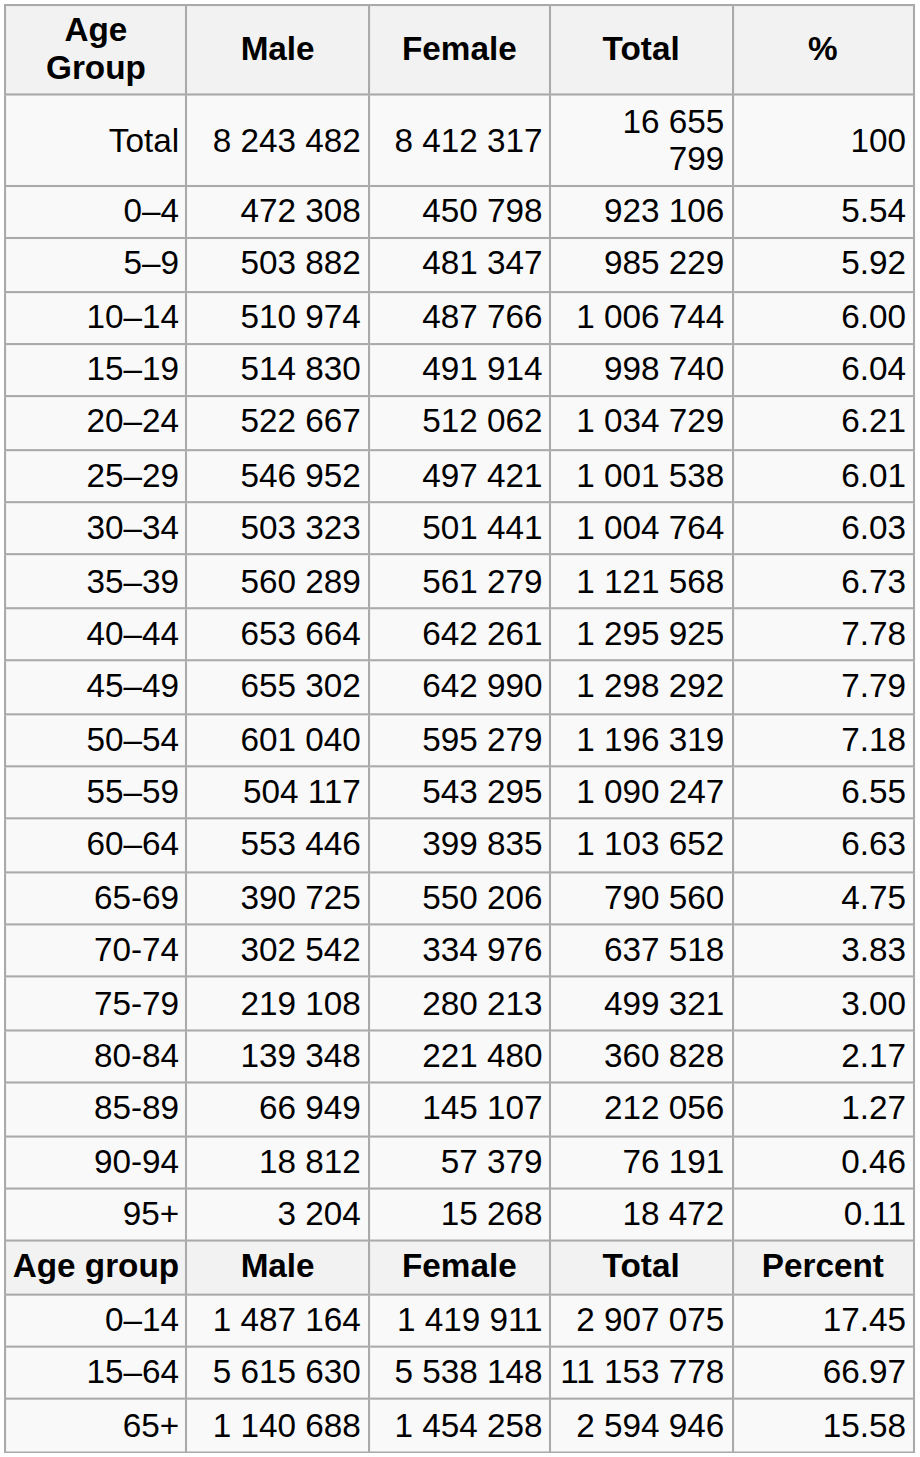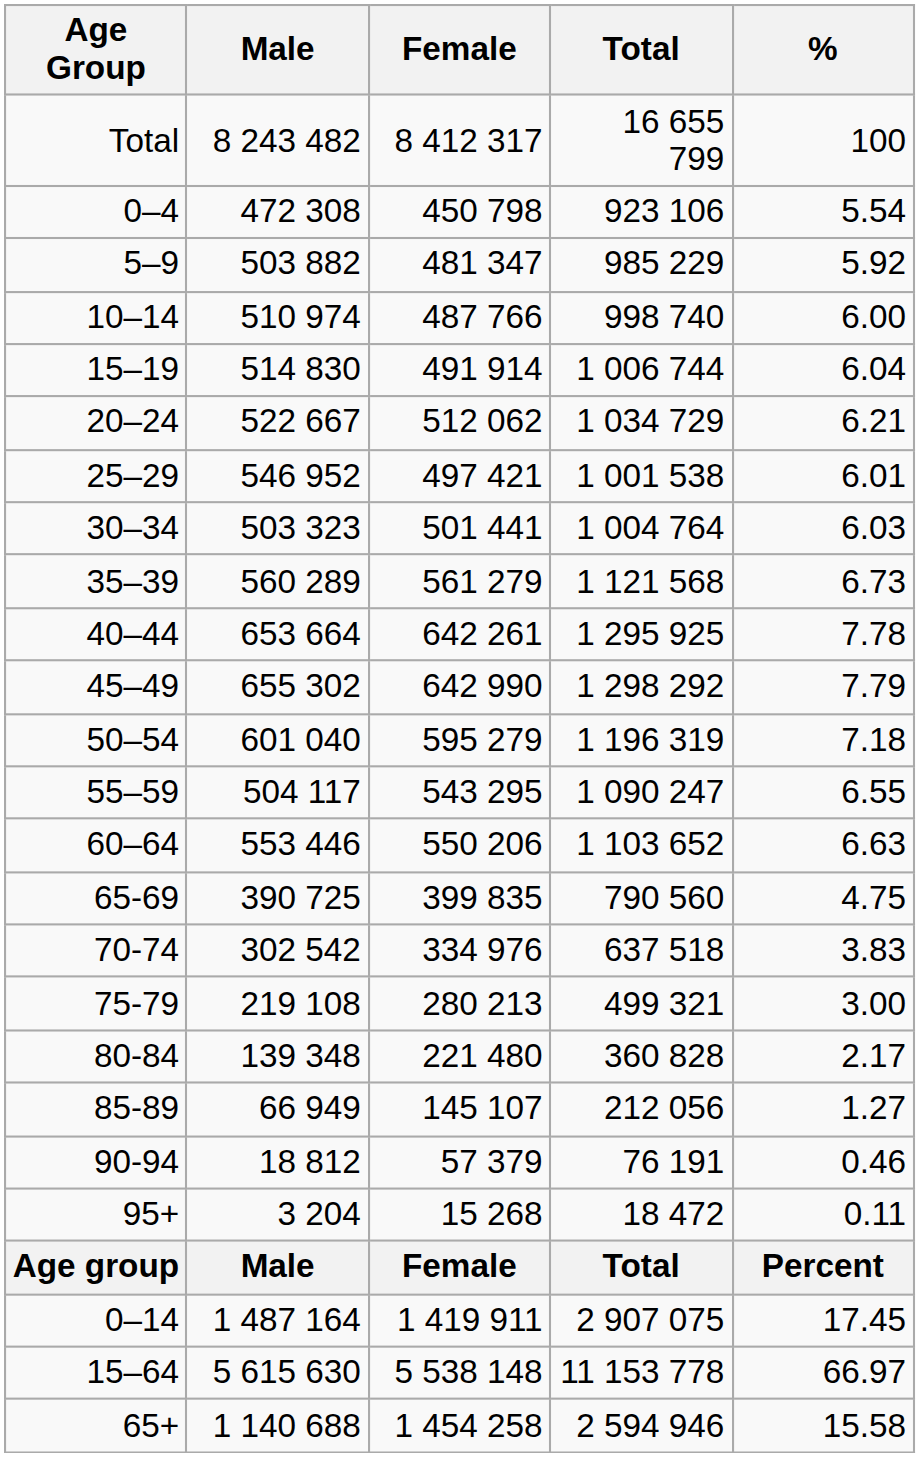 <table class="wikitable">
 <tr>
 <th width="80pt">Age Group</th>
 <th width="80pt">Male</th>
 <th width="80pt">Female</th>
 <th width="80pt">Total</th>
 <th width="80pt">%</th>
 </tr>
 <tr>
 <td align="right">Total</td>
 <td align="right">8 243 482</td>
 <td align="right">8 412 317</td>
 <td align="right">16 655 799</td>
 <td align="right">100</td>
 </tr>
 <tr>
 <td align="right">0–4</td>
 <td align="right">472 308</td>
 <td align="right">450 798</td>
 <td align="right">923 106</td>
 <td align="right">5.54</td>
 </tr>
 <tr>
 <td align="right">5–9</td>
 <td align="right">503 882</td>
 <td align="right">481 347</td>
 <td align="right">985 229</td>
 <td align="right">5.92</td>
 </tr>
 <tr>
 <td align="right">10–14</td>
 <td align="right">510 974</td>
 <td align="right">487 766</td>
-<td align="right">1 006 744</td>
+<td align="right">998 740</td>
 <td align="right">6.00</td>
 </tr>
 <tr>
 <td align="right">15–19</td>
 <td align="right">514 830</td>
 <td align="right">491 914</td>
-<td align="right">998 740</td>
+<td align="right">1 006 744</td>
 <td align="right">6.04</td>
 </tr>
 <tr>
 <td align="right">20–24</td>
 <td align="right">522 667</td>
 <td align="right">512 062</td>
 <td align="right">1 034 729</td>
 <td align="right">6.21</td>
 </tr>
 <tr>
 <td align="right">25–29</td>
 <td align="right">546 952</td>
 <td align="right">497 421</td>
 <td align="right">1 001 538</td>
 <td align="right">6.01</td>
 </tr>
 <tr>
 <td align="right">30–34</td>
 <td align="right">503 323</td>
 <td align="right">501 441</td>
 <td align="right">1 004 764</td>
 <td align="right">6.03</td>
 </tr>
 <tr>
 <td align="right">35–39</td>
 <td align="right">560 289</td>
 <td align="right">561 279</td>
 <td align="right">1 121 568</td>
 <td align="right">6.73</td>
 </tr>
 <tr>
 <td align="right">40–44</td>
 <td align="right">653 664</td>
 <td align="right">642 261</td>
 <td align="right">1 295 925</td>
 <td align="right">7.78</td>
 </tr>
 <tr>
 <td align="right">45–49</td>
 <td align="right">655 302</td>
 <td align="right">642 990</td>
 <td align="right">1 298 292</td>
 <td align="right">7.79</td>
 </tr>
 <tr>
 <td align="right">50–54</td>
 <td align="right">601 040</td>
 <td align="right">595 279</td>
 <td align="right">1 196 319</td>
 <td align="right">7.18</td>
 </tr>
 <tr>
 <td align="right">55–59</td>
 <td align="right">504 117</td>
 <td align="right">543 295</td>
 <td align="right">1 090 247</td>
 <td align="right">6.55</td>
 </tr>
 <tr>
 <td align="right">60–64</td>
 <td align="right">553 446</td>
-<td align="right">399 835</td>
+<td align="right">550 206</td>
 <td align="right">1 103 652</td>
 <td align="right">6.63</td>
 </tr>
 <tr>
 <td align="right">65-69</td>
 <td align="right">390 725</td>
-<td align="right">550 206</td>
+<td align="right">399 835</td>
 <td align="right">790 560</td>
 <td align="right">4.75</td>
 </tr>
 <tr>
 <td align="right">70-74</td>
 <td align="right">302 542</td>
 <td align="right">334 976</td>
 <td align="right">637 518</td>
 <td align="right">3.83</td>
 </tr>
 <tr>
 <td align="right">75-79</td>
 <td align="right">219 108</td>
 <td align="right">280 213</td>
 <td align="right">499 321</td>
 <td align="right">3.00</td>
 </tr>
 <tr>
 <td align="right">80-84</td>
 <td align="right">139 348</td>
 <td align="right">221 480</td>
 <td align="right">360 828</td>
 <td align="right">2.17</td>
 </tr>
 <tr>
 <td align="right">85-89</td>
 <td align="right">66 949</td>
 <td align="right">145 107</td>
 <td align="right">212 056</td>
 <td align="right">1.27</td>
 </tr>
 <tr>
 <td align="right">90-94</td>
 <td align="right">18 812</td>
 <td align="right">57 379</td>
 <td align="right">76 191</td>
 <td align="right">0.46</td>
 </tr>
 <tr>
 <td align="right">95+</td>
 <td align="right">3 204</td>
 <td align="right">15 268</td>
 <td align="right">18 472</td>
 <td align="right">0.11</td>
 </tr>
 <tr>
 <th width="50">Age group</th>
 <th width="80pt">Male</th>
 <th width="80">Female</th>
 <th width="80">Total</th>
 <th width="50">Percent</th>
 </tr>
 <tr>
 <td align="right">0–14</td>
 <td align="right">1 487 164</td>
 <td align="right">1 419 911</td>
 <td align="right">2 907 075</td>
 <td align="right">17.45</td>
 </tr>
 <tr>
 <td align="right">15–64</td>
 <td align="right">5 615 630</td>
 <td align="right">5 538 148</td>
 <td align="right">11 153 778</td>
 <td align="right">66.97</td>
 </tr>
 <tr>
 <td align="right">65+</td>
 <td align="right">1 140 688</td>
 <td align="right">1 454 258</td>
 <td align="right">2 594 946</td>
 <td align="right">15.58</td>
 </tr>
 <tr>
 </tr>
 </table>
